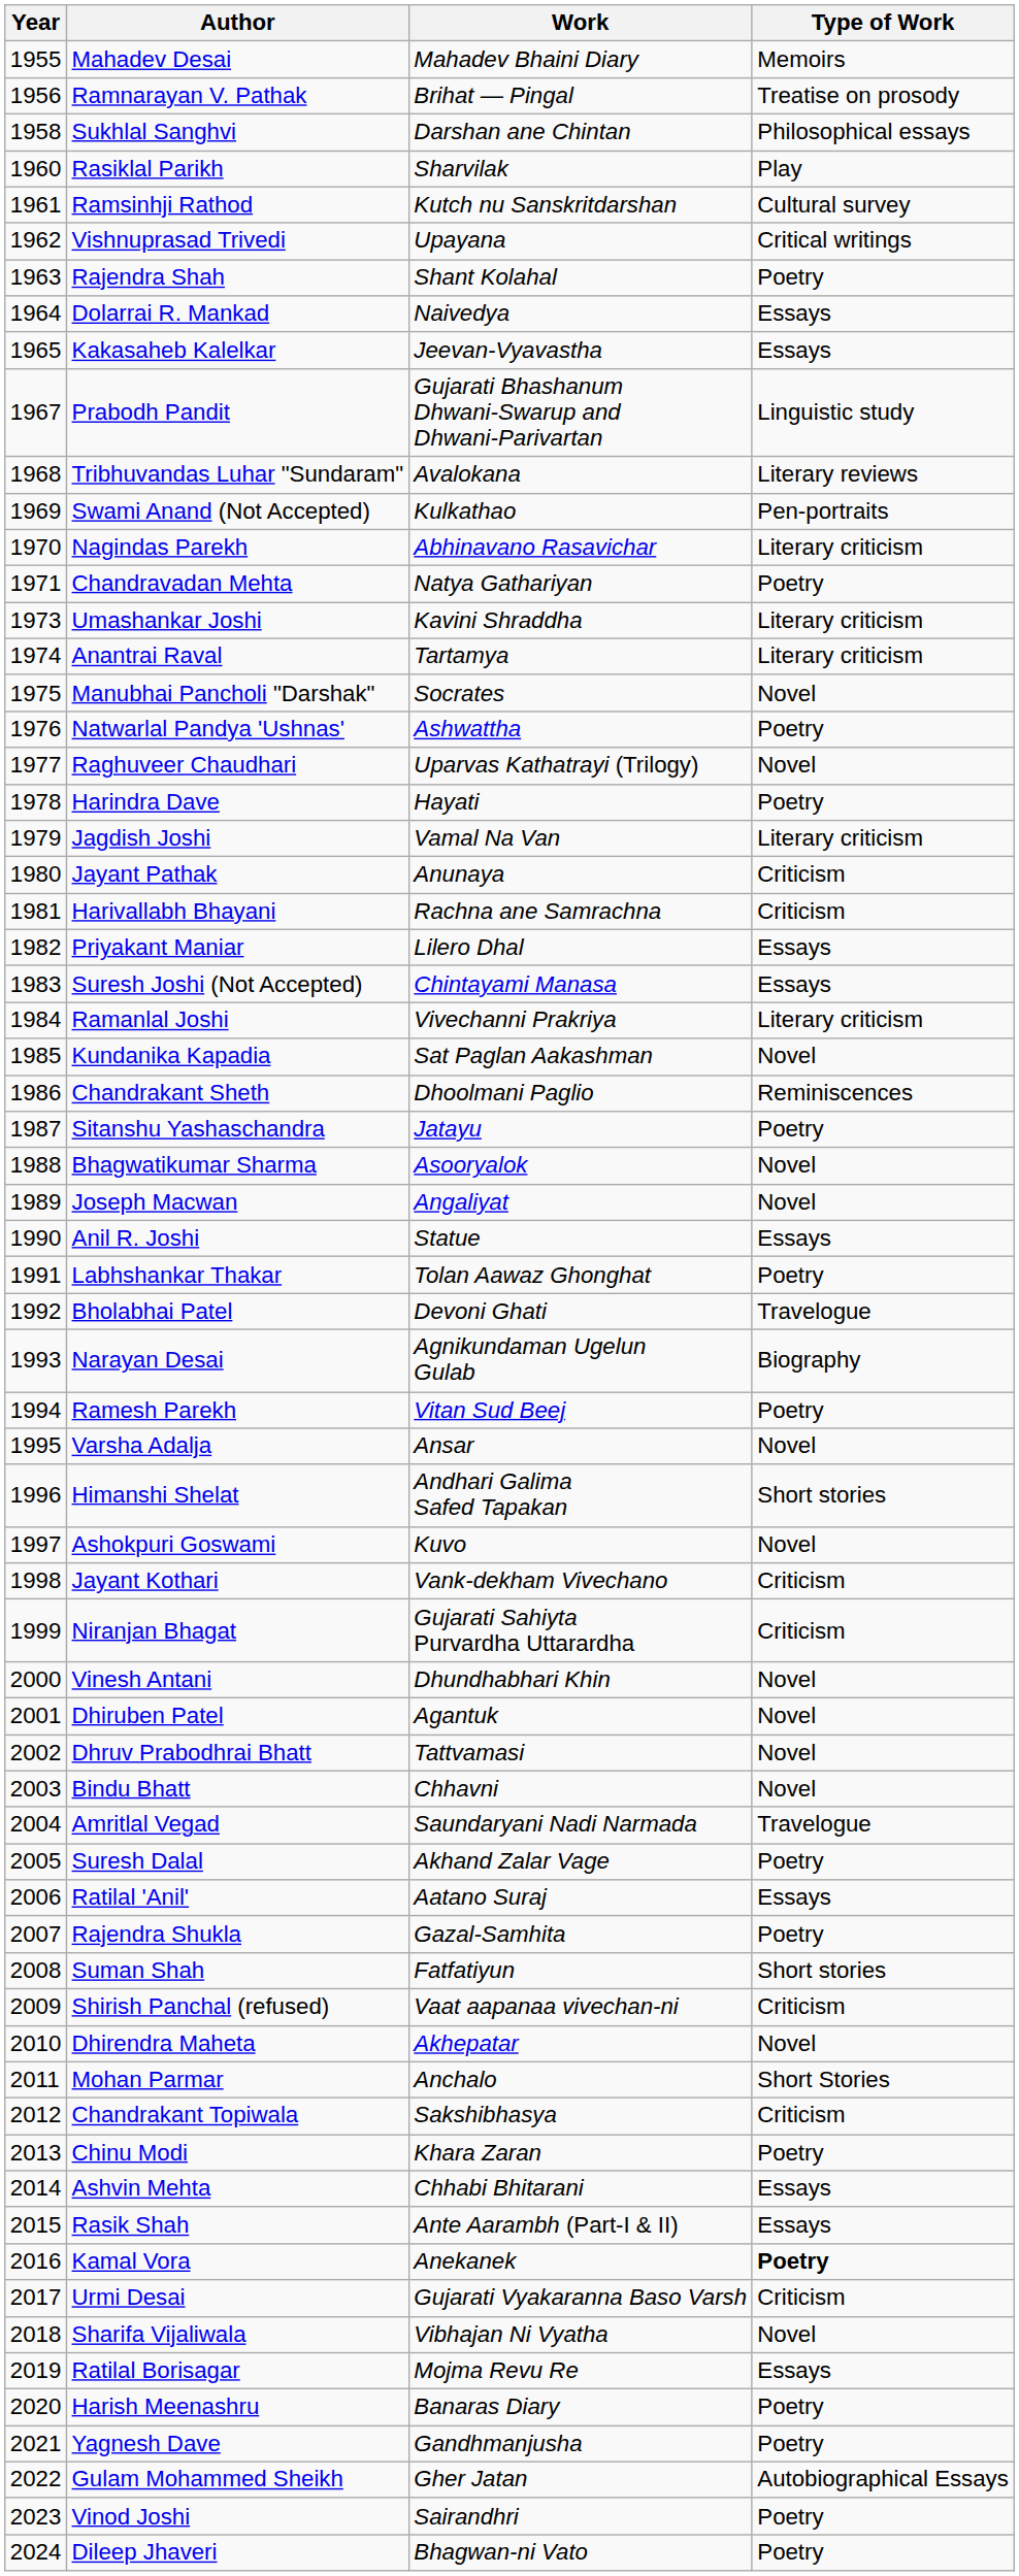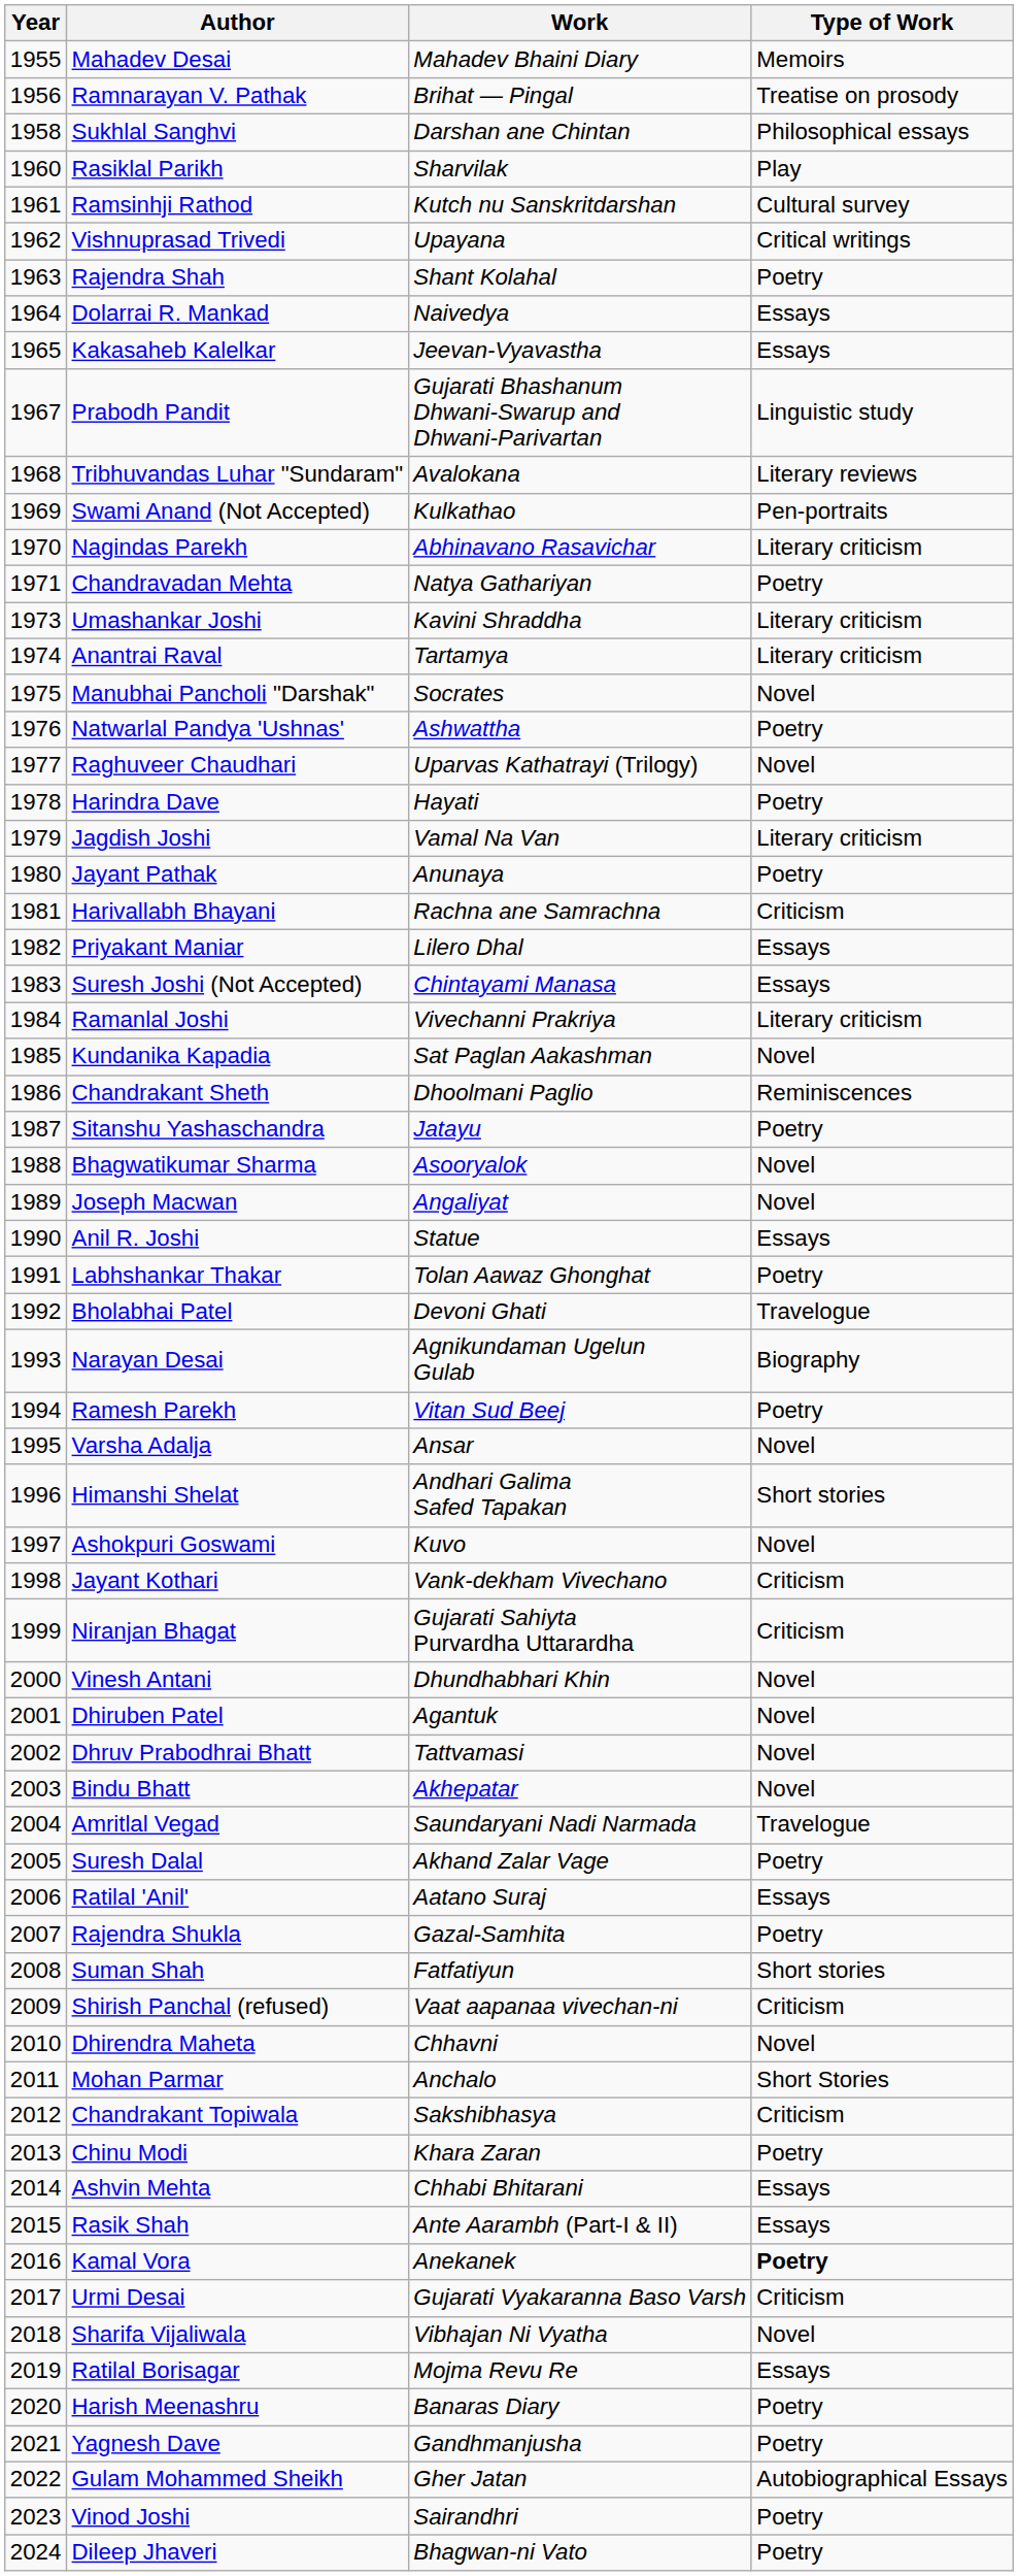 <table class="wikitable sortable">
 <tr>
 <th>Year</th>
 <th>Author</th>
 <th>Work</th>
 <th>Type of Work</th>
 </tr>
 <tr>
 <td>1955</td>
 <td><a href='#'>Mahadev Desai</a></td>
 <td><em>Mahadev Bhaini Diary</em></td>
 <td>Memoirs</td>
 </tr>
 <tr>
 <td>1956</td>
 <td><a href='#'>Ramnarayan V. Pathak</a></td>
 <td><em>Brihat — Pingal</em></td>
 <td>Treatise on prosody</td>
 </tr>
 <tr>
 <td>1958</td>
 <td><a href='#'>Sukhlal Sanghvi</a></td>
 <td><em>Darshan ane Chintan</em></td>
 <td>Philosophical essays</td>
 </tr>
 <tr>
 <td>1960</td>
 <td><a href='#'>Rasiklal Parikh</a></td>
 <td><em>Sharvilak</em></td>
 <td>Play</td>
 </tr>
 <tr>
 <td>1961</td>
 <td><a href='#'>Ramsinhji Rathod</a></td>
 <td><em>Kutch nu Sanskritdarshan</em></td>
 <td>Cultural survey</td>
 </tr>
 <tr>
 <td>1962</td>
 <td><a href='#'>Vishnuprasad Trivedi</a></td>
 <td><em>Upayana</em></td>
 <td>Critical writings</td>
 </tr>
 <tr>
 <td>1963</td>
 <td><a href='#'>Rajendra Shah</a></td>
 <td><em>Shant Kolahal</em></td>
 <td>Poetry</td>
 </tr>
 <tr>
 <td>1964</td>
 <td><a href='#'>Dolarrai R. Mankad</a></td>
 <td><em>Naivedya</em></td>
 <td>Essays</td>
 </tr>
 <tr>
 <td>1965</td>
 <td><a href='#'>Kakasaheb Kalelkar</a></td>
 <td><em>Jeevan-Vyavastha</em></td>
 <td>Essays</td>
 </tr>
 <tr>
 <td>1967</td>
 <td><a href='#'>Prabodh Pandit</a></td>
 <td><em>Gujarati Bhashanum<br> Dhwani-Swarup and<br> Dhwani-Parivartan</em></td>
 <td>Linguistic study</td>
 </tr>
 <tr>
 <td>1968</td>
 <td><a href='#'>Tribhuvandas Luhar</a> "Sundaram"</td>
 <td><em>Avalokana</em></td>
 <td>Literary reviews</td>
 </tr>
 <tr>
 <td>1969</td>
 <td><a href='#'>Swami Anand</a> (Not Accepted)</td>
 <td><em>Kulkathao</em></td>
 <td>Pen-portraits</td>
 </tr>
 <tr>
 <td>1970</td>
 <td><a href='#'>Nagindas Parekh</a></td>
 <td><em><a href='#'>Abhinavano Rasavichar</a></em></td>
 <td>Literary criticism</td>
 </tr>
 <tr>
 <td>1971</td>
 <td><a href='#'>Chandravadan Mehta</a></td>
 <td><em>Natya Gathariyan</em></td>
 <td>Poetry</td>
 </tr>
 <tr>
 <td>1973</td>
 <td><a href='#'>Umashankar Joshi</a></td>
 <td><em>Kavini Shraddha</em></td>
 <td>Literary criticism</td>
 </tr>
 <tr>
 <td>1974</td>
 <td><a href='#'>Anantrai Raval</a></td>
 <td><em>Tartamya</em></td>
 <td>Literary criticism</td>
 </tr>
 <tr>
 <td>1975</td>
 <td><a href='#'>Manubhai Pancholi</a> "Darshak"</td>
 <td><em>Socrates</em></td>
 <td>Novel</td>
 </tr>
 <tr>
 <td>1976</td>
 <td><a href='#'>Natwarlal Pandya 'Ushnas'</a></td>
 <td><em><a href='#'>Ashwattha</a></em></td>
 <td>Poetry</td>
 </tr>
 <tr>
 <td>1977</td>
 <td><a href='#'>Raghuveer Chaudhari</a></td>
 <td><em>Uparvas Kathatrayi</em> (Trilogy)</td>
 <td>Novel</td>
 </tr>
 <tr>
 <td>1978</td>
 <td><a href='#'>Harindra Dave</a></td>
 <td><em>Hayati</em></td>
 <td>Poetry</td>
 </tr>
 <tr>
 <td>1979</td>
 <td><a href='#'>Jagdish Joshi</a></td>
 <td><em>Vamal Na Van</em></td>
 <td>Literary criticism</td>
 </tr>
 <tr>
 <td>1980</td>
 <td><a href='#'>Jayant Pathak</a></td>
 <td><em>Anunaya</em></td>
-<td>Criticism</td>
+<td>Poetry</td>
 </tr>
 <tr>
 <td>1981</td>
 <td><a href='#'>Harivallabh Bhayani</a></td>
 <td><em>Rachna ane Samrachna</em></td>
 <td>Criticism</td>
 </tr>
 <tr>
 <td>1982</td>
 <td><a href='#'>Priyakant Maniar</a></td>
 <td><em>Lilero Dhal</em></td>
 <td>Essays</td>
 </tr>
 <tr>
 <td>1983</td>
 <td><a href='#'>Suresh Joshi</a> (Not Accepted)</td>
 <td><em><a href='#'>Chintayami Manasa</a></em></td>
 <td>Essays</td>
 </tr>
 <tr>
 <td>1984</td>
 <td><a href='#'>Ramanlal Joshi</a></td>
 <td><em>Vivechanni Prakriya</em></td>
 <td>Literary criticism</td>
 </tr>
 <tr>
 <td>1985</td>
 <td><a href='#'>Kundanika Kapadia</a></td>
 <td><em>Sat Paglan Aakashman</em></td>
 <td>Novel</td>
 </tr>
 <tr>
 <td>1986</td>
 <td><a href='#'>Chandrakant Sheth</a></td>
 <td><em>Dhoolmani Paglio</em></td>
 <td>Reminiscences</td>
 </tr>
 <tr>
 <td>1987</td>
 <td><a href='#'>Sitanshu Yashaschandra</a></td>
 <td><em><a href='#'>Jatayu</a></em></td>
 <td>Poetry</td>
 </tr>
 <tr>
 <td>1988</td>
 <td><a href='#'>Bhagwatikumar Sharma</a></td>
 <td><em><a href='#'>Asooryalok</a></em></td>
 <td>Novel</td>
 </tr>
 <tr>
 <td>1989</td>
 <td><a href='#'>Joseph Macwan</a></td>
 <td><em><a href='#'>Angaliyat</a></em></td>
 <td>Novel</td>
 </tr>
 <tr>
 <td>1990</td>
 <td><a href='#'>Anil R. Joshi</a></td>
 <td><em>Statue</em></td>
 <td>Essays</td>
 </tr>
 <tr>
 <td>1991</td>
 <td><a href='#'>Labhshankar Thakar</a></td>
 <td><em>Tolan Aawaz Ghonghat</em></td>
 <td>Poetry</td>
 </tr>
 <tr>
 <td>1992</td>
 <td><a href='#'>Bholabhai Patel</a></td>
 <td><em>Devoni Ghati</em></td>
 <td>Travelogue</td>
 </tr>
 <tr>
 <td>1993</td>
 <td><a href='#'>Narayan Desai</a></td>
 <td><em>Agnikundaman Ugelun<br> Gulab</em></td>
 <td>Biography</td>
 </tr>
 <tr>
 <td>1994</td>
 <td><a href='#'>Ramesh Parekh</a></td>
 <td><em><a href='#'>Vitan Sud Beej</a></em></td>
 <td>Poetry</td>
 </tr>
 <tr>
 <td>1995</td>
 <td><a href='#'>Varsha Adalja</a></td>
 <td><em>Ansar</em></td>
 <td>Novel</td>
 </tr>
 <tr>
 <td>1996</td>
 <td><a href='#'>Himanshi Shelat</a></td>
 <td><em>Andhari Galima<br> Safed Tapakan</em></td>
 <td>Short stories</td>
 </tr>
 <tr>
 <td>1997</td>
 <td><a href='#'>Ashokpuri Goswami</a></td>
 <td><em>Kuvo</em></td>
 <td>Novel</td>
 </tr>
 <tr>
 <td>1998</td>
 <td><a href='#'>Jayant Kothari</a></td>
 <td><em>Vank-dekham Vivechano</em></td>
 <td>Criticism</td>
 </tr>
 <tr>
 <td>1999</td>
 <td><a href='#'>Niranjan Bhagat</a></td>
 <td><em>Gujarati Sahiyta</em><br>Purvardha Uttarardha</td>
 <td>Criticism</td>
 </tr>
 <tr>
 <td>2000</td>
 <td><a href='#'>Vinesh Antani</a></td>
 <td><em>Dhundhabhari Khin</em></td>
 <td>Novel</td>
 </tr>
 <tr>
 <td>2001</td>
 <td><a href='#'>Dhiruben Patel</a></td>
 <td><em>Agantuk</em></td>
 <td>Novel</td>
 </tr>
 <tr>
 <td>2002</td>
 <td><a href='#'>Dhruv Prabodhrai Bhatt</a></td>
 <td><em>Tattvamasi</em></td>
 <td>Novel</td>
 </tr>
 <tr>
 <td>2003</td>
 <td><a href='#'>Bindu Bhatt</a></td>
-<td><em>Chhavni</em></td>
+<td><em><a href='#'>Akhepatar</a></em></td>
 <td>Novel</td>
 </tr>
 <tr>
 <td>2004</td>
 <td><a href='#'>Amritlal Vegad</a></td>
 <td><em>Saundaryani Nadi Narmada</em></td>
 <td>Travelogue</td>
 </tr>
 <tr>
 <td>2005</td>
 <td><a href='#'>Suresh Dalal</a></td>
 <td><em>Akhand Zalar Vage</em></td>
 <td>Poetry</td>
 </tr>
 <tr>
 <td>2006</td>
 <td><a href='#'>Ratilal 'Anil'</a></td>
 <td><em>Aatano Suraj</em></td>
 <td>Essays</td>
 </tr>
 <tr>
 <td>2007</td>
 <td><a href='#'>Rajendra Shukla</a></td>
 <td><em>Gazal-Samhita</em></td>
 <td>Poetry</td>
 </tr>
 <tr>
 <td>2008</td>
 <td><a href='#'>Suman Shah</a></td>
 <td><em>Fatfatiyun</em></td>
 <td>Short stories</td>
 </tr>
 <tr>
 <td>2009</td>
 <td><a href='#'>Shirish Panchal</a> (refused)</td>
 <td><em>Vaat aapanaa vivechan-ni</em></td>
 <td>Criticism</td>
 </tr>
 <tr>
 <td>2010</td>
 <td><a href='#'>Dhirendra Maheta</a></td>
-<td><em><a href='#'>Akhepatar</a></em></td>
+<td><em>Chhavni</em></td>
 <td>Novel</td>
 </tr>
 <tr>
 <td>2011</td>
 <td><a href='#'>Mohan Parmar</a></td>
 <td><em>Anchalo</em></td>
 <td>Short Stories</td>
 </tr>
 <tr>
 <td>2012</td>
 <td><a href='#'>Chandrakant Topiwala</a></td>
 <td><em>Sakshibhasya</em></td>
 <td>Criticism</td>
 </tr>
 <tr>
 <td>2013</td>
 <td><a href='#'>Chinu Modi</a></td>
 <td><em>Khara Zaran</em></td>
 <td>Poetry</td>
 </tr>
 <tr>
 <td>2014</td>
 <td><a href='#'>Ashvin Mehta</a></td>
 <td><em>Chhabi Bhitarani</em></td>
 <td>Essays</td>
 </tr>
 <tr>
 <td>2015</td>
 <td><a href='#'>Rasik Shah</a></td>
 <td><em>Ante Aarambh</em> (Part-I & II)</td>
 <td>Essays</td>
 </tr>
 <tr>
 <td>2016</td>
 <td><a href='#'>Kamal Vora</a></td>
 <td><em>Anekanek</em></td>
 <td><strong>Poetry</strong></td>
 </tr>
 <tr>
 <td>2017</td>
 <td><a href='#'>Urmi Desai</a></td>
 <td><em>Gujarati Vyakaranna Baso Varsh</em></td>
 <td>Criticism</td>
 </tr>
 <tr>
 <td>2018</td>
 <td><a href='#'>Sharifa Vijaliwala</a></td>
 <td><em>Vibhajan Ni Vyatha</em></td>
 <td>Novel</td>
 </tr>
 <tr>
 <td>2019</td>
 <td><a href='#'>Ratilal Borisagar</a></td>
 <td><em>Mojma Revu Re</em></td>
 <td>Essays</td>
 </tr>
 <tr>
 <td>2020</td>
 <td><a href='#'>Harish Meenashru</a></td>
 <td><em>Banaras Diary</em></td>
 <td>Poetry</td>
 </tr>
 <tr>
 <td>2021</td>
 <td><a href='#'>Yagnesh Dave</a></td>
 <td><em>Gandhmanjusha</em></td>
 <td>Poetry</td>
 </tr>
 <tr>
 <td>2022</td>
 <td><a href='#'>Gulam Mohammed Sheikh</a></td>
 <td><em>Gher Jatan</em></td>
 <td>Autobiographical Essays</td>
 </tr>
 <tr>
 <td>2023</td>
 <td><a href='#'>Vinod Joshi</a></td>
 <td><em>Sairandhri</em></td>
 <td>Poetry</td>
 </tr>
 <tr>
 <td>2024</td>
 <td><a href='#'>Dileep Jhaveri</a></td>
 <td><em>Bhagwan-ni Vato</em></td>
 <td>Poetry</td>
 </tr>
 </table>
